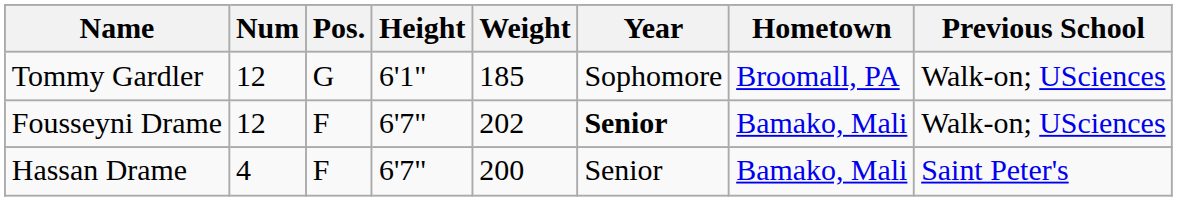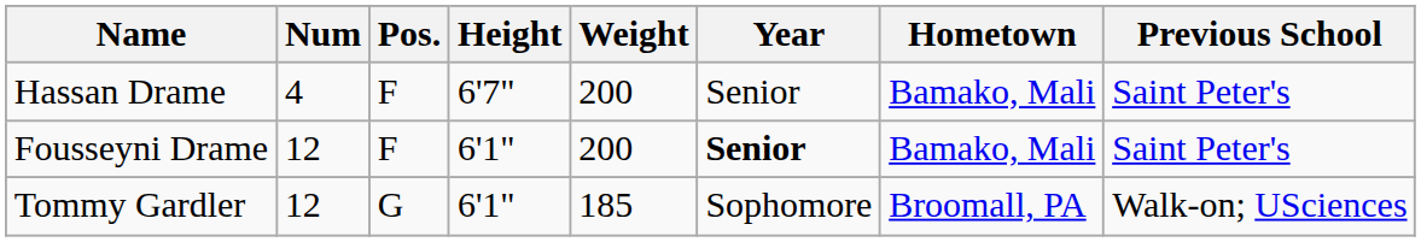 <table class="wikitable sortable" border="1">
 <tr>
 <th>Name</th>
 <th>Num</th>
 <th>Pos.</th>
 <th>Height</th>
 <th>Weight</th>
 <th>Year</th>
 <th>Hometown</th>
 <th class="unsortable">Previous School</th>
 </tr>
 <tr>
+<td>Hassan Drame</td>
+<td>4</td>
+<td>F</td>
+<td>6'7"</td>
+<td>200</td>
+<td>Senior</td>
+<td><a href='#'>Bamako, Mali</a></td>
+<td><a href='#'>Saint Peter's</a></td>
+</tr>
+<tr>
+<td>Fousseyni Drame</td>
+<td>12</td>
+<td>F</td>
+<td>6'1"</td>
+<td>200</td>
+<td><strong>Senior</strong></td>
+<td><a href='#'>Bamako, Mali</a></td>
+<td><a href='#'>Saint Peter's</a></td>
+</tr>
+<tr>
 <td>Tommy Gardler</td>
 <td>12</td>
 <td>G</td>
 <td>6'1"</td>
 <td>185</td>
 <td>Sophomore</td>
 <td><a href='#'>Broomall, PA</a></td>
 <td>Walk-on; <a href='#'>USciences</a></td>
 </tr>
-<tr>
-<td>Fousseyni Drame</td>
-<td>12</td>
-<td>F</td>
-<td>6'7"</td>
-<td>202</td>
-<td><strong>Senior</strong></td>
-<td><a href='#'>Bamako, Mali</a></td>
-<td>Walk-on; <a href='#'>USciences</a></td>
-</tr>
-<tr>
-<td>Hassan Drame</td>
-<td>4</td>
-<td>F</td>
-<td>6'7"</td>
-<td>200</td>
-<td>Senior</td>
-<td><a href='#'>Bamako, Mali</a></td>
-<td><a href='#'>Saint Peter's</a></td>
-</tr>
 </table>
